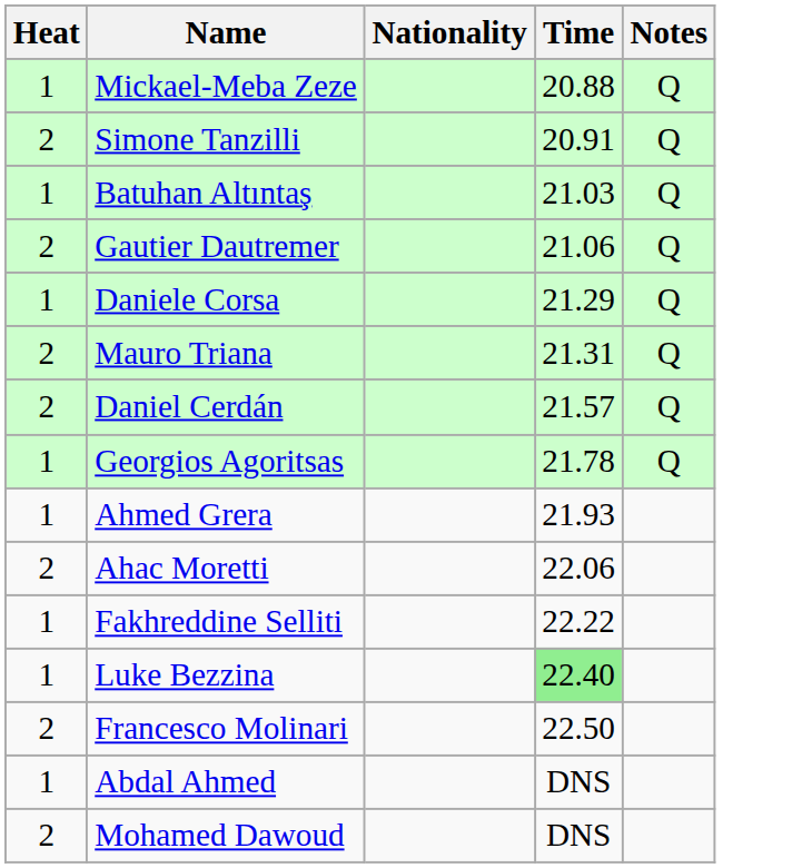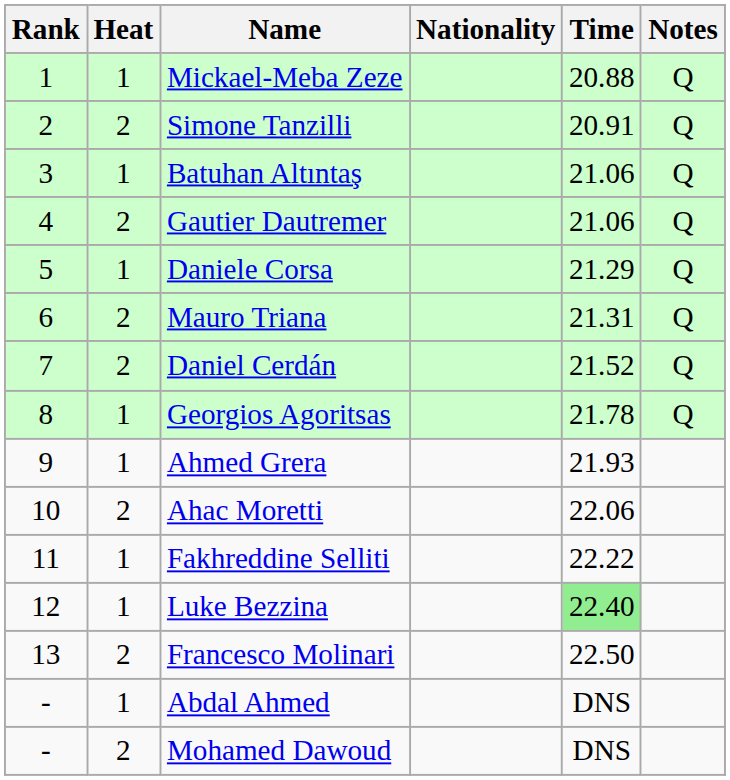 <table class="wikitable sortable" style="text-align:center;font-size:95%">
 <tr>
+<th>Rank</th>
 <th>Heat</th>
 <th>Name</th>
 <th>Nationality</th>
 <th>Time</th>
 <th>Notes</th>
 </tr>
 <tr bgcolor=ccffcc>
 <td>1</td>
+<td>1</td>
 <td align=left><a href='#'>Mickael-Meba Zeze</a></td>
 <td align=left></td>
 <td>20.88</td>
 <td>Q</td>
 </tr>
 <tr bgcolor=ccffcc>
 <td>2</td>
+<td>2</td>
 <td align=left><a href='#'>Simone Tanzilli</a></td>
 <td align=left></td>
 <td>20.91</td>
 <td>Q</td>
 </tr>
 <tr bgcolor=ccffcc>
+<td>3</td>
 <td>1</td>
 <td align=left><a href='#'>Batuhan Altıntaş</a></td>
 <td align=left></td>
-<td>21.03</td>
+<td>21.06</td>
 <td>Q</td>
 </tr>
 <tr bgcolor=ccffcc>
+<td>4</td>
 <td>2</td>
 <td align=left><a href='#'>Gautier Dautremer</a></td>
 <td align=left></td>
 <td>21.06</td>
 <td>Q</td>
 </tr>
 <tr bgcolor=ccffcc>
+<td>5</td>
 <td>1</td>
 <td align=left><a href='#'>Daniele Corsa</a></td>
 <td align=left></td>
 <td>21.29</td>
 <td>Q</td>
 </tr>
 <tr bgcolor=ccffcc>
+<td>6</td>
 <td>2</td>
 <td align=left><a href='#'>Mauro Triana</a></td>
 <td align=left></td>
 <td>21.31</td>
 <td>Q</td>
 </tr>
 <tr bgcolor=ccffcc>
+<td>7</td>
 <td>2</td>
 <td align=left><a href='#'>Daniel Cerdán</a></td>
 <td align=left></td>
-<td>21.57</td>
+<td>21.52</td>
 <td>Q</td>
 </tr>
 <tr bgcolor=ccffcc>
+<td>8</td>
 <td>1</td>
 <td align=left><a href='#'>Georgios Agoritsas</a></td>
 <td align=left></td>
 <td>21.78</td>
 <td>Q</td>
 </tr>
 <tr>
+<td>9</td>
 <td>1</td>
 <td align=left><a href='#'>Ahmed Grera</a></td>
 <td align=left></td>
 <td>21.93</td>
 <td></td>
 </tr>
 <tr>
+<td>10</td>
 <td>2</td>
 <td align=left><a href='#'>Ahac Moretti</a></td>
 <td align=left></td>
 <td>22.06</td>
 <td></td>
 </tr>
 <tr>
+<td>11</td>
 <td>1</td>
 <td align=left><a href='#'>Fakhreddine Selliti</a></td>
 <td align=left></td>
 <td>22.22</td>
 <td></td>
 </tr>
 <tr>
+<td>12</td>
 <td>1</td>
 <td align=left><a href='#'>Luke Bezzina</a></td>
 <td align=left></td>
 <td style="background: lightgreen;">22.40</td>
 <td></td>
 </tr>
 <tr>
+<td>13</td>
 <td>2</td>
 <td align=left><a href='#'>Francesco Molinari</a></td>
 <td align=left></td>
 <td>22.50</td>
 <td></td>
 </tr>
 <tr>
+<td>-</td>
 <td>1</td>
 <td align=left><a href='#'>Abdal Ahmed</a></td>
 <td align=left></td>
 <td>DNS</td>
 <td></td>
 </tr>
 <tr>
+<td>-</td>
 <td>2</td>
 <td align=left><a href='#'>Mohamed Dawoud</a></td>
 <td align=left></td>
 <td>DNS</td>
 <td></td>
 </tr>
 </table>
